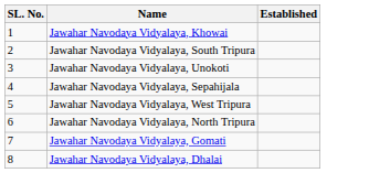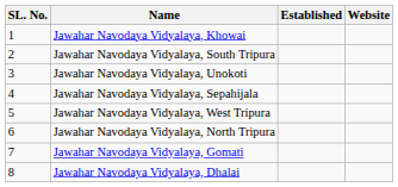 <table class="wikitable sortable mw-collapsible">
 <tr>
 <th>SL. No.</th>
 <th>Name</th>
 <th>Established</th>
+<th>Website</th>
 </tr>
 <tr>
 <td>1</td>
 <td><a href='#'>Jawahar Navodaya Vidyalaya, Khowai</a></td>
+<td></td>
 <td></td>
 </tr>
 <tr>
 <td>2</td>
 <td>Jawahar Navodaya Vidyalaya, South Tripura</td>
 <td></td>
+<td></td>
 </tr>
 <tr>
 <td>3</td>
 <td>Jawahar Navodaya Vidyalaya, Unokoti</td>
+<td></td>
 <td></td>
 </tr>
 <tr>
 <td>4</td>
 <td>Jawahar Navodaya Vidyalaya, Sepahijala</td>
 <td></td>
+<td></td>
 </tr>
 <tr>
 <td>5</td>
 <td>Jawahar Navodaya Vidyalaya, West Tripura</td>
+<td></td>
 <td></td>
 </tr>
 <tr>
 <td>6</td>
 <td>Jawahar Navodaya Vidyalaya, North Tripura</td>
 <td></td>
+<td></td>
 </tr>
 <tr>
 <td>7</td>
 <td><a href='#'>Jawahar Navodaya Vidyalaya, Gomati</a></td>
+<td></td>
 <td></td>
 </tr>
 <tr>
 <td>8</td>
 <td><a href='#'>Jawahar Navodaya Vidyalaya, Dhalai</a></td>
 <td></td>
+<td></td>
 </tr>
 </table>
